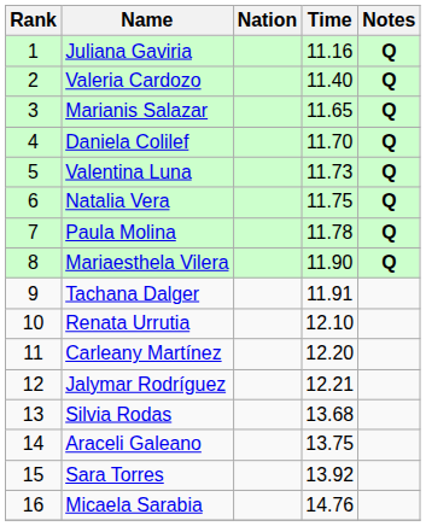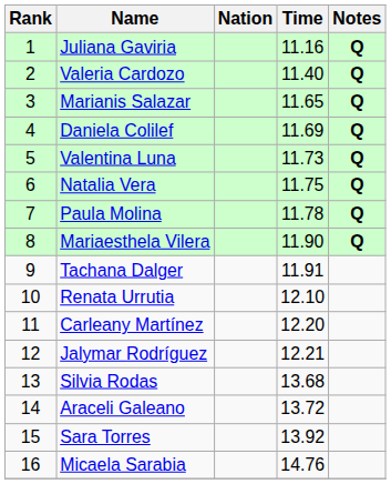 <table class="wikitable" style="text-align:center">
 <tr>
 <th>Rank</th>
 <th>Name</th>
 <th>Nation</th>
 <th>Time</th>
 <th>Notes</th>
 </tr>
 <tr bgcolor=ccffcc>
 <td>1</td>
 <td align=left><a href='#'>Juliana Gaviria</a></td>
 <td align=left></td>
 <td>11.16</td>
 <td><strong>Q</strong></td>
 </tr>
 <tr bgcolor=ccffcc>
 <td>2</td>
 <td align=left><a href='#'>Valeria Cardozo</a></td>
 <td align=left></td>
 <td>11.40</td>
 <td><strong>Q</strong></td>
 </tr>
 <tr bgcolor=ccffcc>
 <td>3</td>
 <td align=left><a href='#'>Marianis Salazar</a></td>
 <td align=left></td>
 <td>11.65</td>
 <td><strong>Q</strong></td>
 </tr>
 <tr bgcolor=ccffcc>
 <td>4</td>
 <td align=left><a href='#'>Daniela Colilef</a></td>
 <td align=left></td>
-<td>11.70</td>
+<td>11.69</td>
 <td><strong>Q</strong></td>
 </tr>
 <tr bgcolor=ccffcc>
 <td>5</td>
 <td align=left><a href='#'>Valentina Luna</a></td>
 <td align=left></td>
 <td>11.73</td>
 <td><strong>Q</strong></td>
 </tr>
 <tr bgcolor=ccffcc>
 <td>6</td>
 <td align=left><a href='#'>Natalia Vera</a></td>
 <td align=left></td>
 <td>11.75</td>
 <td><strong>Q</strong></td>
 </tr>
 <tr bgcolor=ccffcc>
 <td>7</td>
 <td align=left><a href='#'>Paula Molina</a></td>
 <td align=left></td>
 <td>11.78</td>
 <td><strong>Q</strong></td>
 </tr>
 <tr bgcolor=ccffcc>
 <td>8</td>
 <td align=left><a href='#'>Mariaesthela Vilera</a></td>
 <td align=left></td>
 <td>11.90</td>
 <td><strong>Q</strong></td>
 </tr>
 <tr>
 <td>9</td>
 <td align=left><a href='#'>Tachana Dalger</a></td>
 <td align=left></td>
 <td>11.91</td>
 <td></td>
 </tr>
 <tr>
 <td>10</td>
 <td align=left><a href='#'>Renata Urrutia</a></td>
 <td align=left></td>
 <td>12.10</td>
 <td></td>
 </tr>
 <tr>
 <td>11</td>
 <td align=left><a href='#'>Carleany Martínez</a></td>
 <td align=left></td>
 <td>12.20</td>
 <td></td>
 </tr>
 <tr>
 <td>12</td>
 <td align=left><a href='#'>Jalymar Rodríguez</a></td>
 <td align=left></td>
 <td>12.21</td>
 <td></td>
 </tr>
 <tr>
 <td>13</td>
 <td align=left><a href='#'>Silvia Rodas</a></td>
 <td align=left></td>
 <td>13.68</td>
 <td></td>
 </tr>
 <tr>
 <td>14</td>
 <td align=left><a href='#'>Araceli Galeano</a></td>
 <td align=left></td>
-<td>13.75</td>
+<td>13.72</td>
 <td></td>
 </tr>
 <tr>
 <td>15</td>
 <td align=left><a href='#'>Sara Torres</a></td>
 <td align=left></td>
 <td>13.92</td>
 <td></td>
 </tr>
 <tr>
 <td>16</td>
 <td align=left><a href='#'>Micaela Sarabia</a></td>
 <td align=left></td>
 <td>14.76</td>
 <td></td>
 </tr>
 <tr>
 </tr>
 </table>
